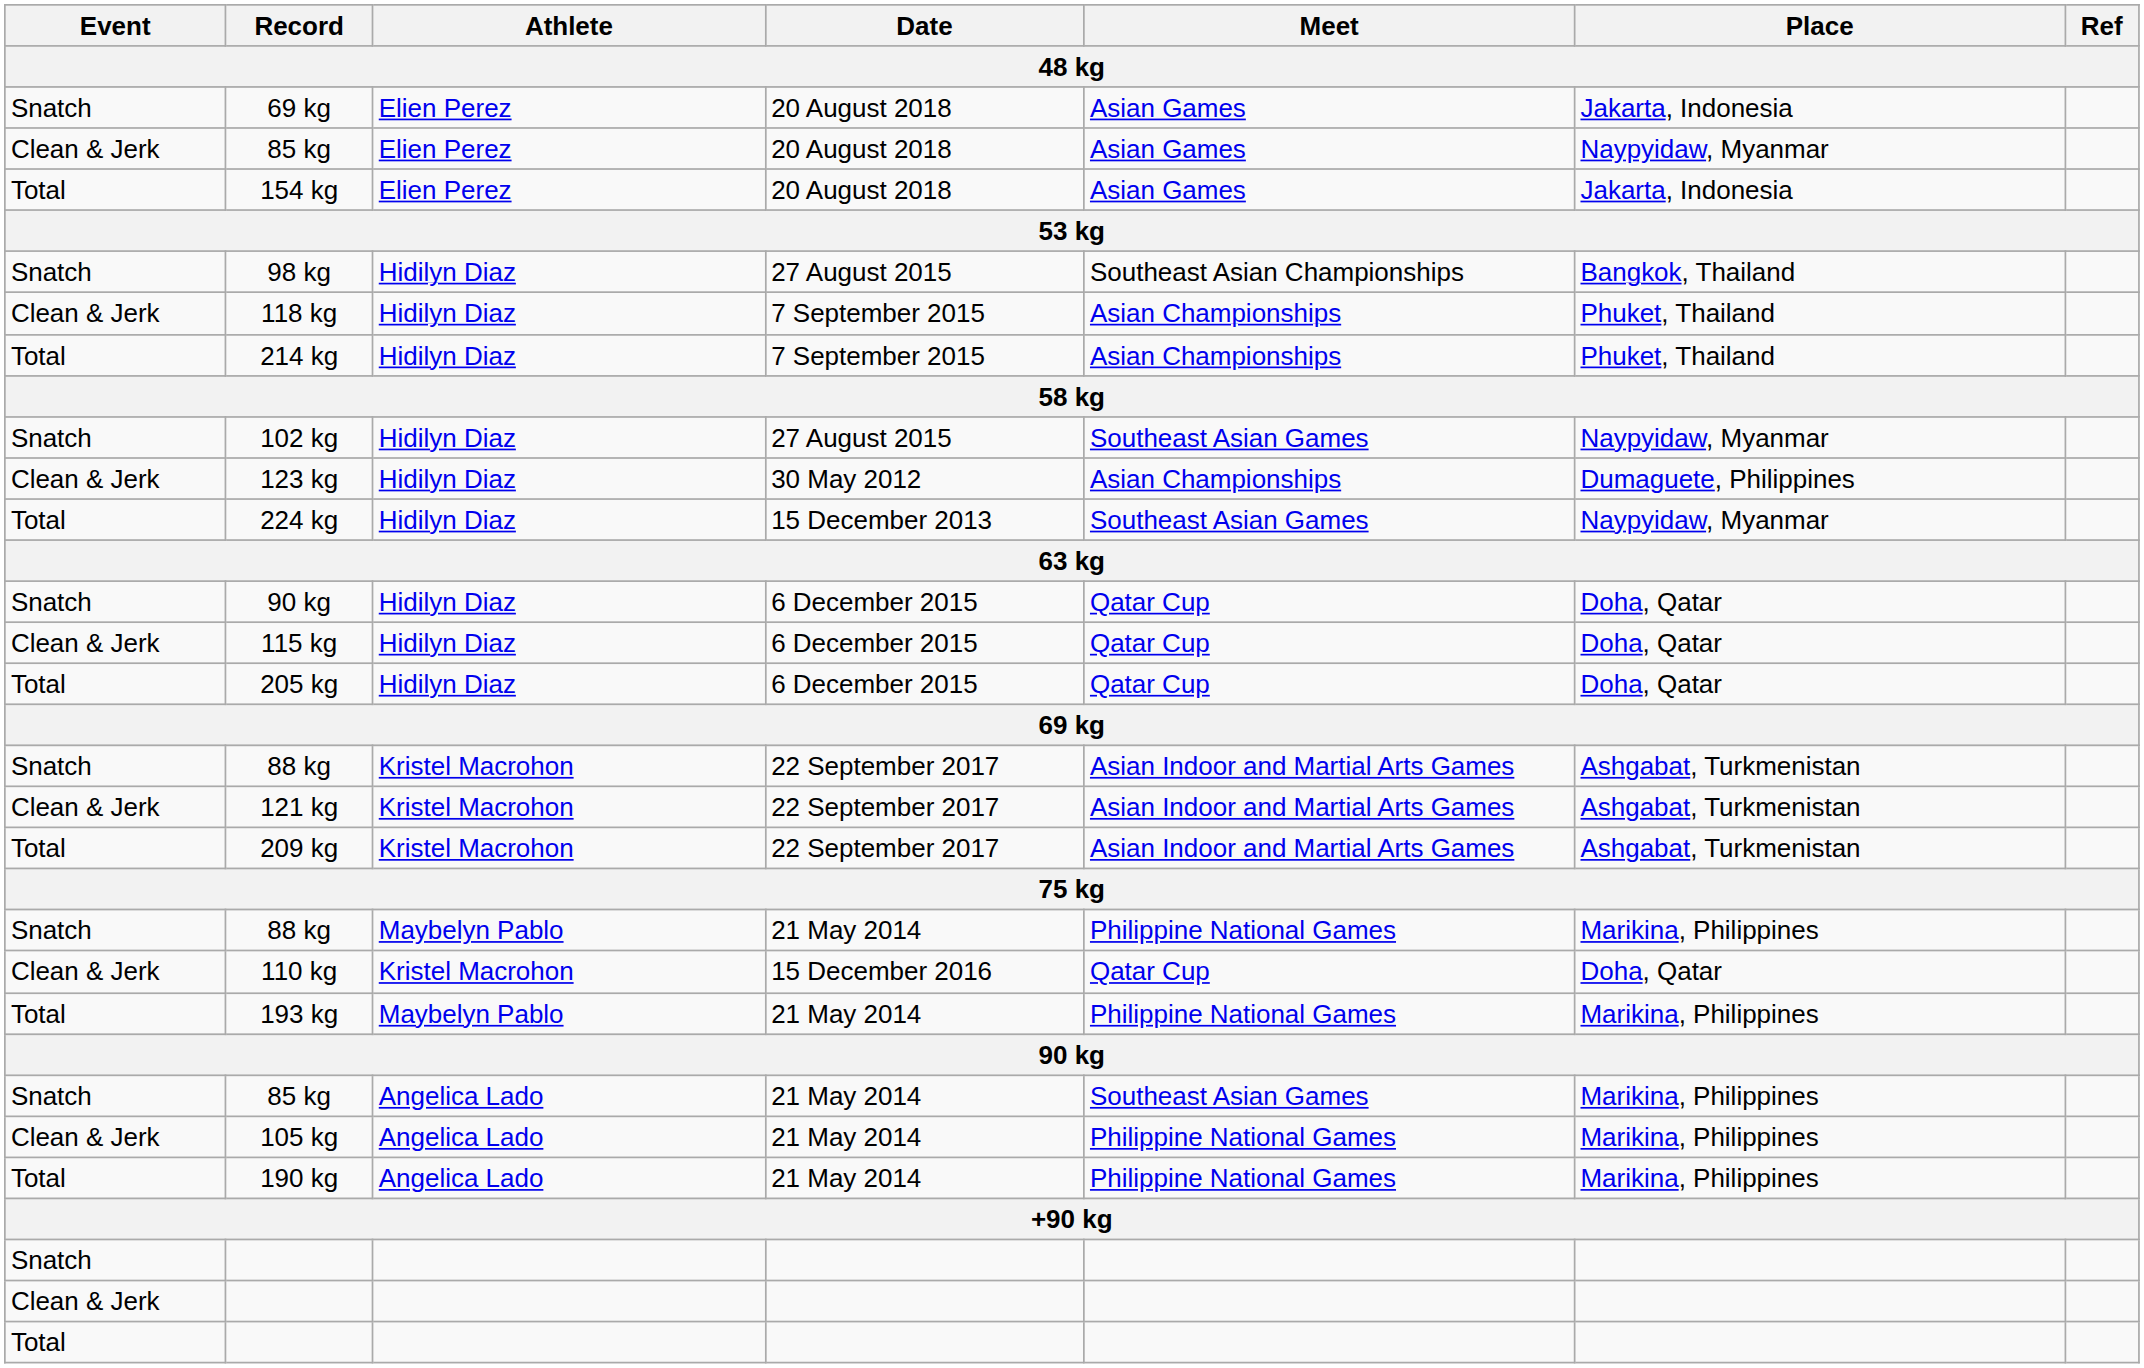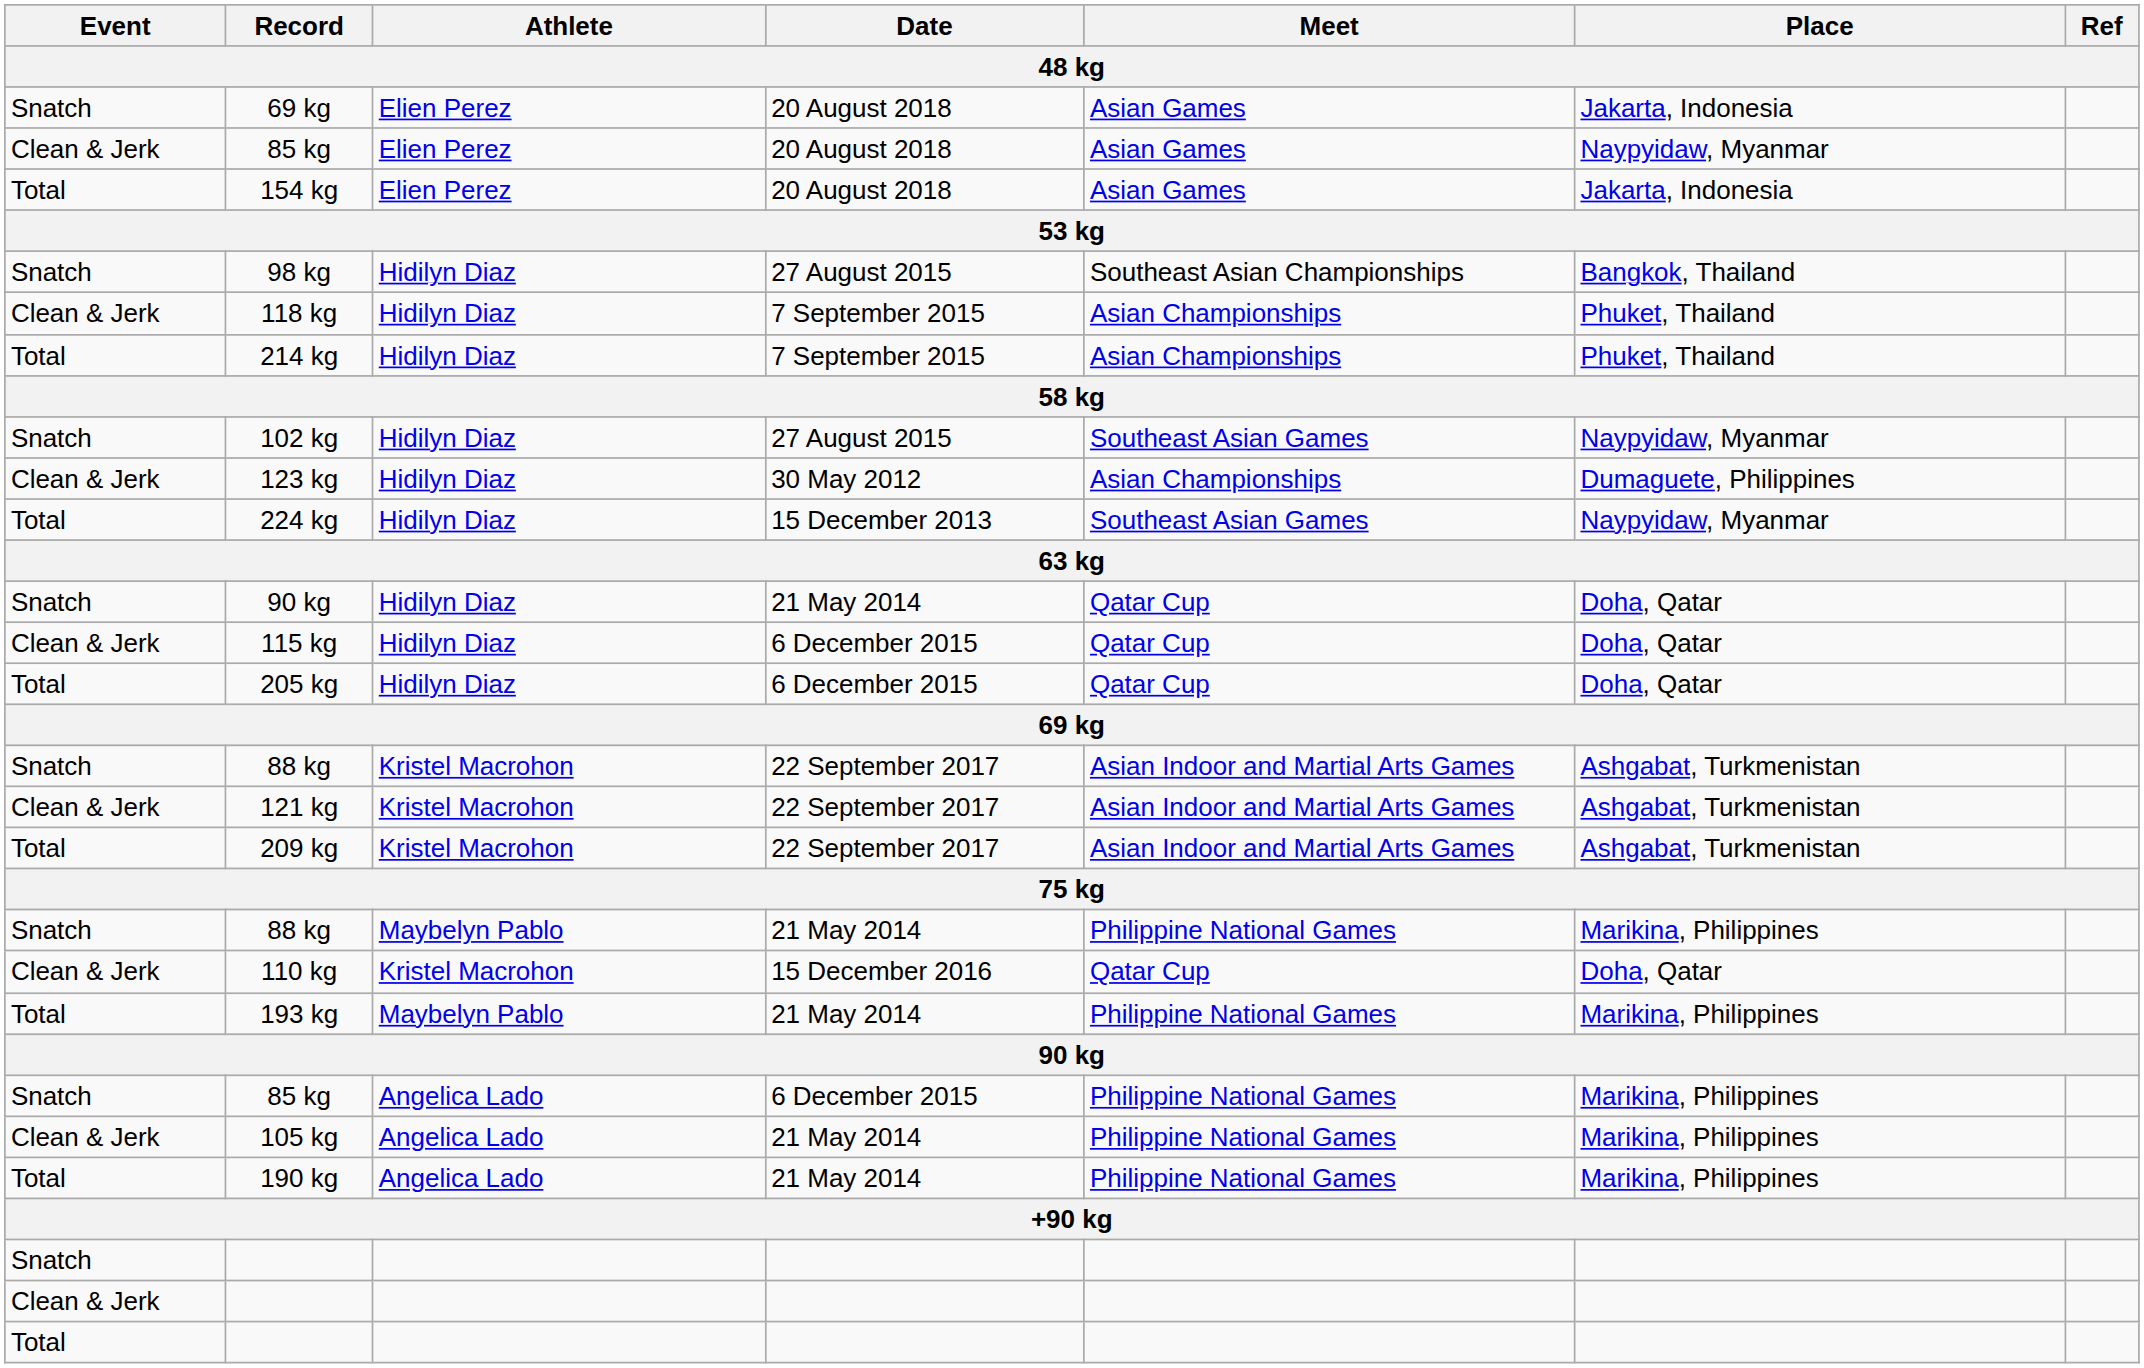 <table class="wikitable" style="font-size:95%;">
 <tr>
 <th width=9%>Event</th>
 <th width=6%>Record</th>
 <th width=16%>Athlete</th>
 <th width=13%>Date</th>
 <th width=20%>Meet</th>
 <th width=20%>Place</th>
 <th width=3%>Ref</th>
 </tr>
 <tr bgcolor="#DDDDDD">
 <th colspan="7">48 kg</th>
 </tr>
 <tr>
 <td>Snatch</td>
 <td align="center">69 kg</td>
 <td><a href='#'>Elien Perez</a></td>
 <td>20 August 2018</td>
 <td><a href='#'>Asian Games</a></td>
 <td><a href='#'>Jakarta</a>, Indonesia</td>
 <td></td>
 </tr>
 <tr>
 <td>Clean & Jerk</td>
 <td align="center">85 kg</td>
 <td><a href='#'>Elien Perez</a></td>
 <td>20 August 2018</td>
 <td><a href='#'>Asian Games</a></td>
 <td><a href='#'>Naypyidaw</a>, Myanmar</td>
 <td></td>
 </tr>
 <tr>
 <td>Total</td>
 <td align="center">154 kg</td>
 <td><a href='#'>Elien Perez</a></td>
 <td>20 August 2018</td>
 <td><a href='#'>Asian Games</a></td>
 <td><a href='#'>Jakarta</a>, Indonesia</td>
 <td></td>
 </tr>
 <tr bgcolor="#DDDDDD">
 <th colspan="7">53 kg</th>
 </tr>
 <tr>
 <td>Snatch</td>
 <td align="center">98 kg</td>
 <td><a href='#'>Hidilyn Diaz</a></td>
 <td>27 August 2015</td>
 <td>Southeast Asian Championships</td>
 <td><a href='#'>Bangkok</a>, Thailand</td>
 <td></td>
 </tr>
 <tr>
 <td>Clean & Jerk</td>
 <td align="center">118 kg</td>
 <td><a href='#'>Hidilyn Diaz</a></td>
 <td>7 September 2015</td>
 <td><a href='#'>Asian Championships</a></td>
 <td><a href='#'>Phuket</a>, Thailand</td>
 <td></td>
 </tr>
 <tr>
 <td>Total</td>
 <td align="center">214 kg</td>
 <td><a href='#'>Hidilyn Diaz</a></td>
 <td>7 September 2015</td>
 <td><a href='#'>Asian Championships</a></td>
 <td><a href='#'>Phuket</a>, Thailand</td>
 <td></td>
 </tr>
 <tr bgcolor="#DDDDDD">
 <th colspan="7">58 kg</th>
 </tr>
 <tr>
 <td>Snatch</td>
 <td align="center">102 kg</td>
 <td><a href='#'>Hidilyn Diaz</a></td>
 <td>27 August 2015</td>
 <td><a href='#'>Southeast Asian Games</a></td>
 <td><a href='#'>Naypyidaw</a>, Myanmar</td>
 <td></td>
 </tr>
 <tr>
 <td>Clean & Jerk</td>
 <td align="center">123 kg</td>
 <td><a href='#'>Hidilyn Diaz</a></td>
 <td>30 May 2012</td>
 <td><a href='#'>Asian Championships</a></td>
 <td><a href='#'>Dumaguete</a>, Philippines</td>
 <td></td>
 </tr>
 <tr>
 <td>Total</td>
 <td align="center">224 kg</td>
 <td><a href='#'>Hidilyn Diaz</a></td>
 <td>15 December 2013</td>
 <td><a href='#'>Southeast Asian Games</a></td>
 <td><a href='#'>Naypyidaw</a>, Myanmar</td>
 <td></td>
 </tr>
 <tr bgcolor="#DDDDDD">
 <th colspan="7">63 kg</th>
 </tr>
 <tr>
 <td>Snatch</td>
 <td align="center">90 kg</td>
 <td><a href='#'>Hidilyn Diaz</a></td>
-<td>6 December 2015</td>
+<td>21 May 2014</td>
 <td><a href='#'>Qatar Cup</a></td>
 <td><a href='#'>Doha</a>, Qatar</td>
 <td></td>
 </tr>
 <tr>
 <td>Clean & Jerk</td>
 <td align="center">115 kg</td>
 <td><a href='#'>Hidilyn Diaz</a></td>
 <td>6 December 2015</td>
 <td><a href='#'>Qatar Cup</a></td>
 <td><a href='#'>Doha</a>, Qatar</td>
 <td></td>
 </tr>
 <tr>
 <td>Total</td>
 <td align="center">205 kg</td>
 <td><a href='#'>Hidilyn Diaz</a></td>
 <td>6 December 2015</td>
 <td><a href='#'>Qatar Cup</a></td>
 <td><a href='#'>Doha</a>, Qatar</td>
 <td></td>
 </tr>
 <tr bgcolor="#DDDDDD">
 <th colspan="7">69 kg</th>
 </tr>
 <tr>
 <td>Snatch</td>
 <td align="center">88 kg</td>
 <td><a href='#'>Kristel Macrohon</a></td>
 <td>22 September 2017</td>
 <td><a href='#'>Asian Indoor and Martial Arts Games</a></td>
 <td><a href='#'>Ashgabat</a>, Turkmenistan</td>
 <td></td>
 </tr>
 <tr>
 <td>Clean & Jerk</td>
 <td align="center">121 kg</td>
 <td><a href='#'>Kristel Macrohon</a></td>
 <td>22 September 2017</td>
 <td><a href='#'>Asian Indoor and Martial Arts Games</a></td>
 <td><a href='#'>Ashgabat</a>, Turkmenistan</td>
 <td></td>
 </tr>
 <tr>
 <td>Total</td>
 <td align="center">209 kg</td>
 <td><a href='#'>Kristel Macrohon</a></td>
 <td>22 September 2017</td>
 <td><a href='#'>Asian Indoor and Martial Arts Games</a></td>
 <td><a href='#'>Ashgabat</a>, Turkmenistan</td>
 <td></td>
 </tr>
 <tr bgcolor="#DDDDDD">
 <th colspan="7">75 kg</th>
 </tr>
 <tr>
 <td>Snatch</td>
 <td align="center">88 kg</td>
 <td><a href='#'>Maybelyn Pablo</a></td>
 <td>21 May 2014</td>
 <td><a href='#'>Philippine National Games</a></td>
 <td><a href='#'>Marikina</a>, Philippines</td>
 <td></td>
 </tr>
 <tr>
 <td>Clean & Jerk</td>
 <td align="center">110 kg</td>
 <td><a href='#'>Kristel Macrohon</a></td>
 <td>15 December 2016</td>
 <td><a href='#'>Qatar Cup</a></td>
 <td><a href='#'>Doha</a>, Qatar</td>
 <td></td>
 </tr>
 <tr>
 <td>Total</td>
 <td align="center">193 kg</td>
 <td><a href='#'>Maybelyn Pablo</a></td>
 <td>21 May 2014</td>
 <td><a href='#'>Philippine National Games</a></td>
 <td><a href='#'>Marikina</a>, Philippines</td>
 <td></td>
 </tr>
 <tr bgcolor="#DDDDDD">
 <th colspan="7">90 kg</th>
 </tr>
 <tr>
 <td>Snatch</td>
 <td align="center">85 kg</td>
 <td><a href='#'>Angelica Lado</a></td>
-<td>21 May 2014</td>
-<td><a href='#'>Southeast Asian Games</a></td>
+<td>6 December 2015</td>
+<td><a href='#'>Philippine National Games</a></td>
 <td><a href='#'>Marikina</a>, Philippines</td>
 <td></td>
 </tr>
 <tr>
 <td>Clean & Jerk</td>
 <td align="center">105 kg</td>
 <td><a href='#'>Angelica Lado</a></td>
 <td>21 May 2014</td>
 <td><a href='#'>Philippine National Games</a></td>
 <td><a href='#'>Marikina</a>, Philippines</td>
 <td></td>
 </tr>
 <tr>
 <td>Total</td>
 <td align="center">190 kg</td>
 <td><a href='#'>Angelica Lado</a></td>
 <td>21 May 2014</td>
 <td><a href='#'>Philippine National Games</a></td>
 <td><a href='#'>Marikina</a>, Philippines</td>
 <td></td>
 </tr>
 <tr bgcolor="#DDDDDD">
 <th colspan="7">+90 kg</th>
 </tr>
 <tr>
 <td>Snatch</td>
 <td align="center"></td>
 <td></td>
 <td></td>
 <td></td>
 <td></td>
 <td></td>
 </tr>
 <tr>
 <td>Clean & Jerk</td>
 <td align="center"></td>
 <td></td>
 <td></td>
 <td></td>
 <td></td>
 <td></td>
 </tr>
 <tr>
 <td>Total</td>
 <td align="center"></td>
 <td></td>
 <td></td>
 <td></td>
 <td></td>
 <td></td>
 </tr>
 </table>
